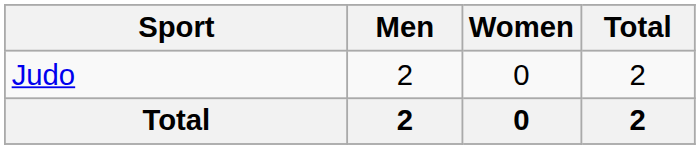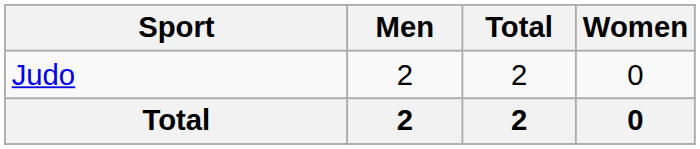 <table class="wikitable sortable" style=text-align:center>
 <tr>
 <th width=180>Sport</th>
 <th width=55>Men</th>
+<th width=55>Total</th>
 <th width=55>Women</th>
-<th width=55>Total</th>
 </tr>
 <tr>
 <td align=left><a href='#'>Judo</a></td>
 <td>2</td>
+<td>2</td>
 <td>0</td>
-<td>2</td>
 </tr>
 <tr>
 <th>Total</th>
 <th>2</th>
+<th>2</th>
 <th>0</th>
-<th>2</th>
 </tr>
 </table>
